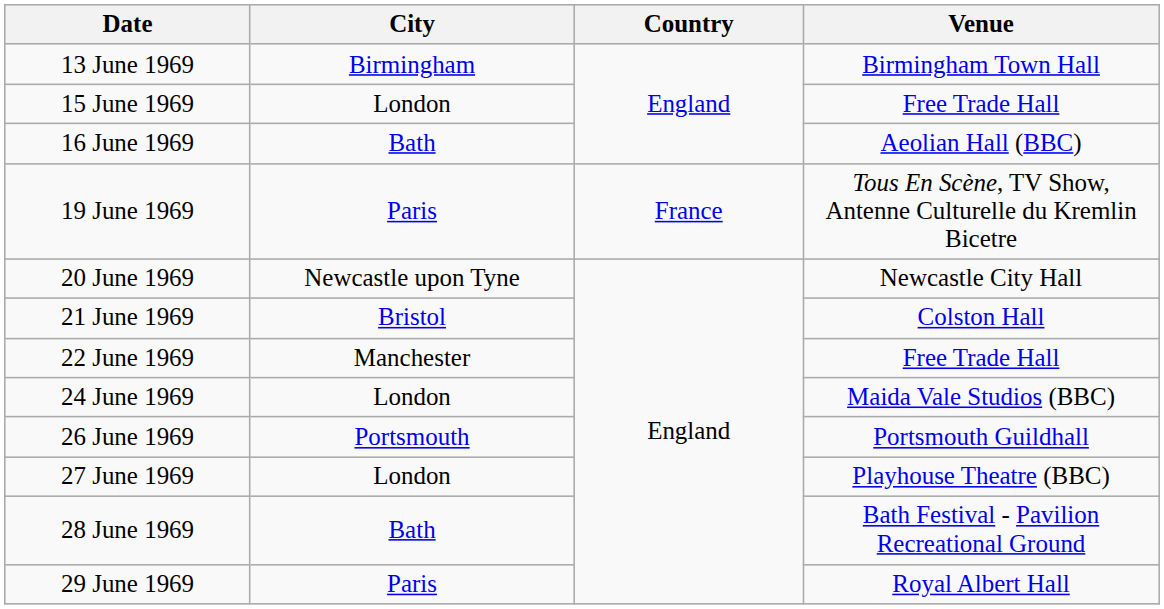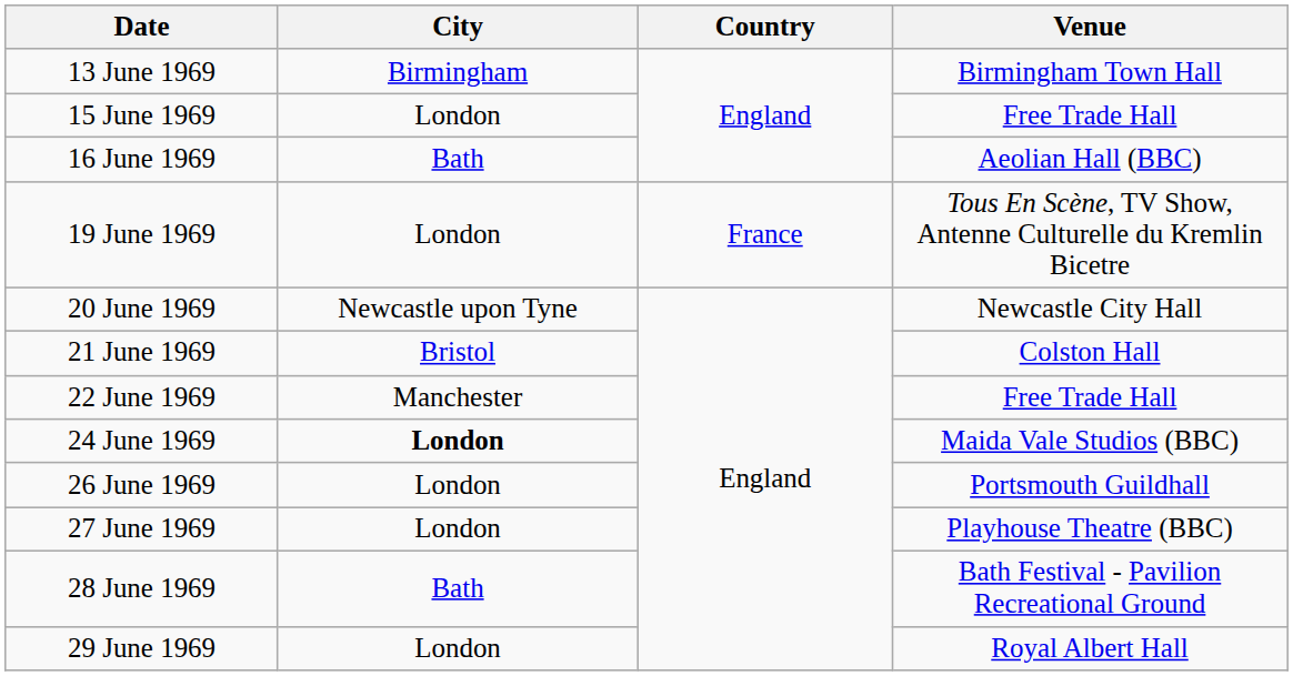 <table class="wikitable" style="text-align:center;">
 <tr>
 <th style="width:150px;">Date</th>
 <th style="width:200px;">City</th>
 <th style="width:140px;">Country</th>
 <th style="width:220px;">Venue</th>
 </tr>
 <tr>
 <td>13 June 1969</td>
 <td><a href='#'>Birmingham</a></td>
 <td rowspan="3"><a href='#'>England</a></td>
 <td><a href='#'>Birmingham Town Hall</a></td>
 </tr>
 <tr>
 <td>15 June 1969</td>
 <td>London</td>
 <td><a href='#'>Free Trade Hall</a></td>
 </tr>
 <tr>
 <td>16 June 1969</td>
 <td><a href='#'>Bath</a></td>
 <td><a href='#'>Aeolian Hall</a> (<a href='#'>BBC</a>)</td>
 </tr>
 <tr>
 <td>19 June 1969</td>
-<td><a href='#'>Paris</a></td>
+<td>London</td>
 <td><a href='#'>France</a></td>
 <td><em>Tous En Scène</em>, TV Show, Antenne Culturelle du Kremlin Bicetre</td>
 </tr>
 <tr>
 <td>20 June 1969</td>
 <td>Newcastle upon Tyne</td>
 <td rowspan="8">England</td>
 <td>Newcastle City Hall</td>
 </tr>
 <tr>
 <td>21 June 1969</td>
 <td><a href='#'>Bristol</a></td>
 <td><a href='#'>Colston Hall</a></td>
 </tr>
 <tr>
 <td>22 June 1969</td>
 <td>Manchester</td>
 <td><a href='#'>Free Trade Hall</a></td>
 </tr>
 <tr>
 <td>24 June 1969</td>
-<td>London</td>
+<td><strong>London</strong></td>
 <td><a href='#'>Maida Vale Studios</a> (BBC)</td>
 </tr>
 <tr>
 <td>26 June 1969</td>
-<td><a href='#'>Portsmouth</a></td>
+<td>London</td>
 <td><a href='#'>Portsmouth Guildhall</a></td>
 </tr>
 <tr>
 <td>27 June 1969</td>
 <td>London</td>
 <td><a href='#'>Playhouse Theatre</a> (BBC)</td>
 </tr>
 <tr>
 <td>28 June 1969</td>
 <td><a href='#'>Bath</a></td>
 <td><a href='#'>Bath Festival</a> - <a href='#'>Pavilion Recreational Ground</a></td>
 </tr>
 <tr>
 <td>29 June 1969</td>
-<td><a href='#'>Paris</a></td>
+<td>London</td>
 <td><a href='#'>Royal Albert Hall</a></td>
 </tr>
 </table>
